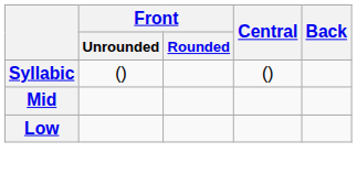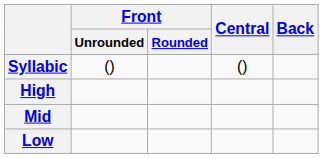 <table class="wikitable" style="text-align:center">
 <tr>
 <th rowspan="2"></th>
 <th colspan="2"><a href='#'>Front</a></th>
 <th rowspan="2"><a href='#'>Central</a></th>
 <th rowspan="2"><a href='#'>Back</a></th>
 </tr>
 <tr>
 <th><small>Unrounded</small></th>
 <th><small><a href='#'>Rounded</a></small></th>
 </tr>
 <tr>
 <th><a href='#'>Syllabic</a></th>
 <td>()</td>
 <td></td>
 <td>()</td>
 <td></td>
 </tr>
 <tr>
+<th><a href='#'>High</a></th>
+<td> </td>
+<td> </td>
+<td> </td>
+<td> </td>
+</tr>
+<tr>
 <th><a href='#'>Mid</a></th>
 <td> </td>
 <td> </td>
 <td> </td>
 <td> </td>
 </tr>
 <tr>
 <th><a href='#'>Low</a></th>
 <td></td>
 <td></td>
 <td> </td>
 <td></td>
 </tr>
 </table>
